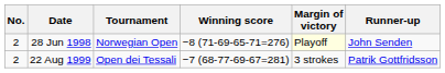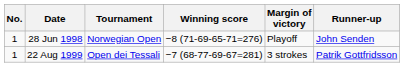 <table class="wikitable" style="font-size:95%;">
 <tr>
 <th>No.</th>
 <th>Date</th>
 <th>Tournament</th>
 <th>Winning score</th>
 <th>Margin of<br>victory</th>
 <th>Runner-up</th>
 </tr>
 <tr>
-<td align=center>2</td>
+<td align=center>1</td>
 <td align=right>28 Jun <a href='#'>1998</a></td>
 <td><a href='#'>Norwegian Open</a></td>
 <td>−8 (71-69-65-71=276)</td>
-<td style="background: lightyellow;">Playoff</td>
+<td>Playoff</td>
 <td> <a href='#'>John Senden</a></td>
 </tr>
 <tr>
-<td align=center>2</td>
+<td align=center>1</td>
 <td align=right>22 Aug <a href='#'>1999</a></td>
 <td><a href='#'>Open dei Tessali</a></td>
 <td>−7 (68-77-69-67=281)</td>
 <td>3 strokes</td>
 <td> <a href='#'>Patrik Gottfridsson</a></td>
 </tr>
 </table>
